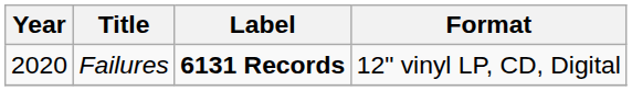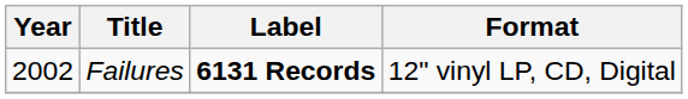 <table class="wikitable">
 <tr>
 <th>Year</th>
 <th>Title</th>
 <th>Label</th>
 <th>Format</th>
 </tr>
 <tr>
-<td>2020</td>
+<td>2002</td>
 <td><em>Failures</em></td>
 <td><strong>6131 Records</strong></td>
 <td>12" vinyl LP, CD, Digital</td>
 </tr>
 <tr>
 </tr>
 </table>
